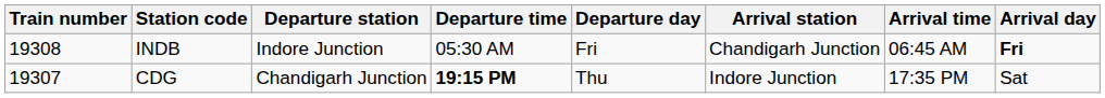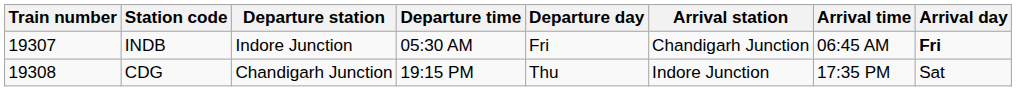 <table class="wikitable">
 <tr>
 <th>Train number</th>
 <th>Station code</th>
 <th>Departure station</th>
 <th>Departure time</th>
 <th>Departure day</th>
 <th>Arrival station</th>
 <th>Arrival time</th>
 <th>Arrival day</th>
 </tr>
 <tr>
-<td>19308</td>
+<td>19307</td>
 <td>INDB</td>
 <td>Indore Junction</td>
 <td>05:30 AM</td>
 <td>Fri</td>
 <td>Chandigarh Junction</td>
 <td>06:45 AM</td>
 <td><strong>Fri</strong></td>
 </tr>
 <tr>
-<td>19307</td>
+<td>19308</td>
 <td>CDG</td>
 <td>Chandigarh Junction</td>
-<td><strong>19:15 PM</strong></td>
+<td>19:15 PM</td>
 <td>Thu</td>
 <td>Indore Junction</td>
 <td>17:35 PM</td>
 <td>Sat</td>
 </tr>
 </table>
